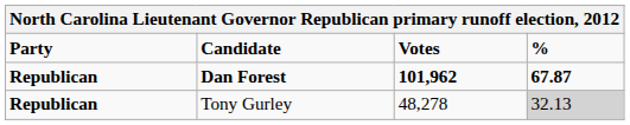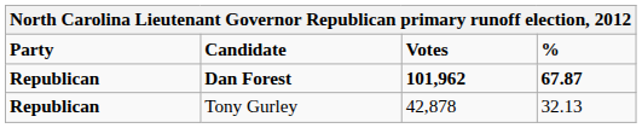 <table class="wikitable">
 <tr>
 <th colspan="4">North Carolina Lieutenant Governor Republican primary runoff election, 2012</th>
 </tr>
 <tr>
 <td><strong>Party</strong></td>
 <td><strong>Candidate</strong></td>
 <td><strong>Votes</strong></td>
 <td><strong>%</strong></td>
 </tr>
 <tr>
 <td><strong>Republican</strong></td>
 <td><strong>Dan Forest</strong></td>
 <td><strong>101,962</strong></td>
 <td><strong>67.87</strong></td>
 </tr>
 <tr>
 <td><strong>Republican</strong></td>
 <td>Tony Gurley</td>
-<td>48,278</td>
-<td style="background: lightgrey;">32.13</td>
+<td>42,878</td>
+<td>32.13</td>
 </tr>
 </table>
